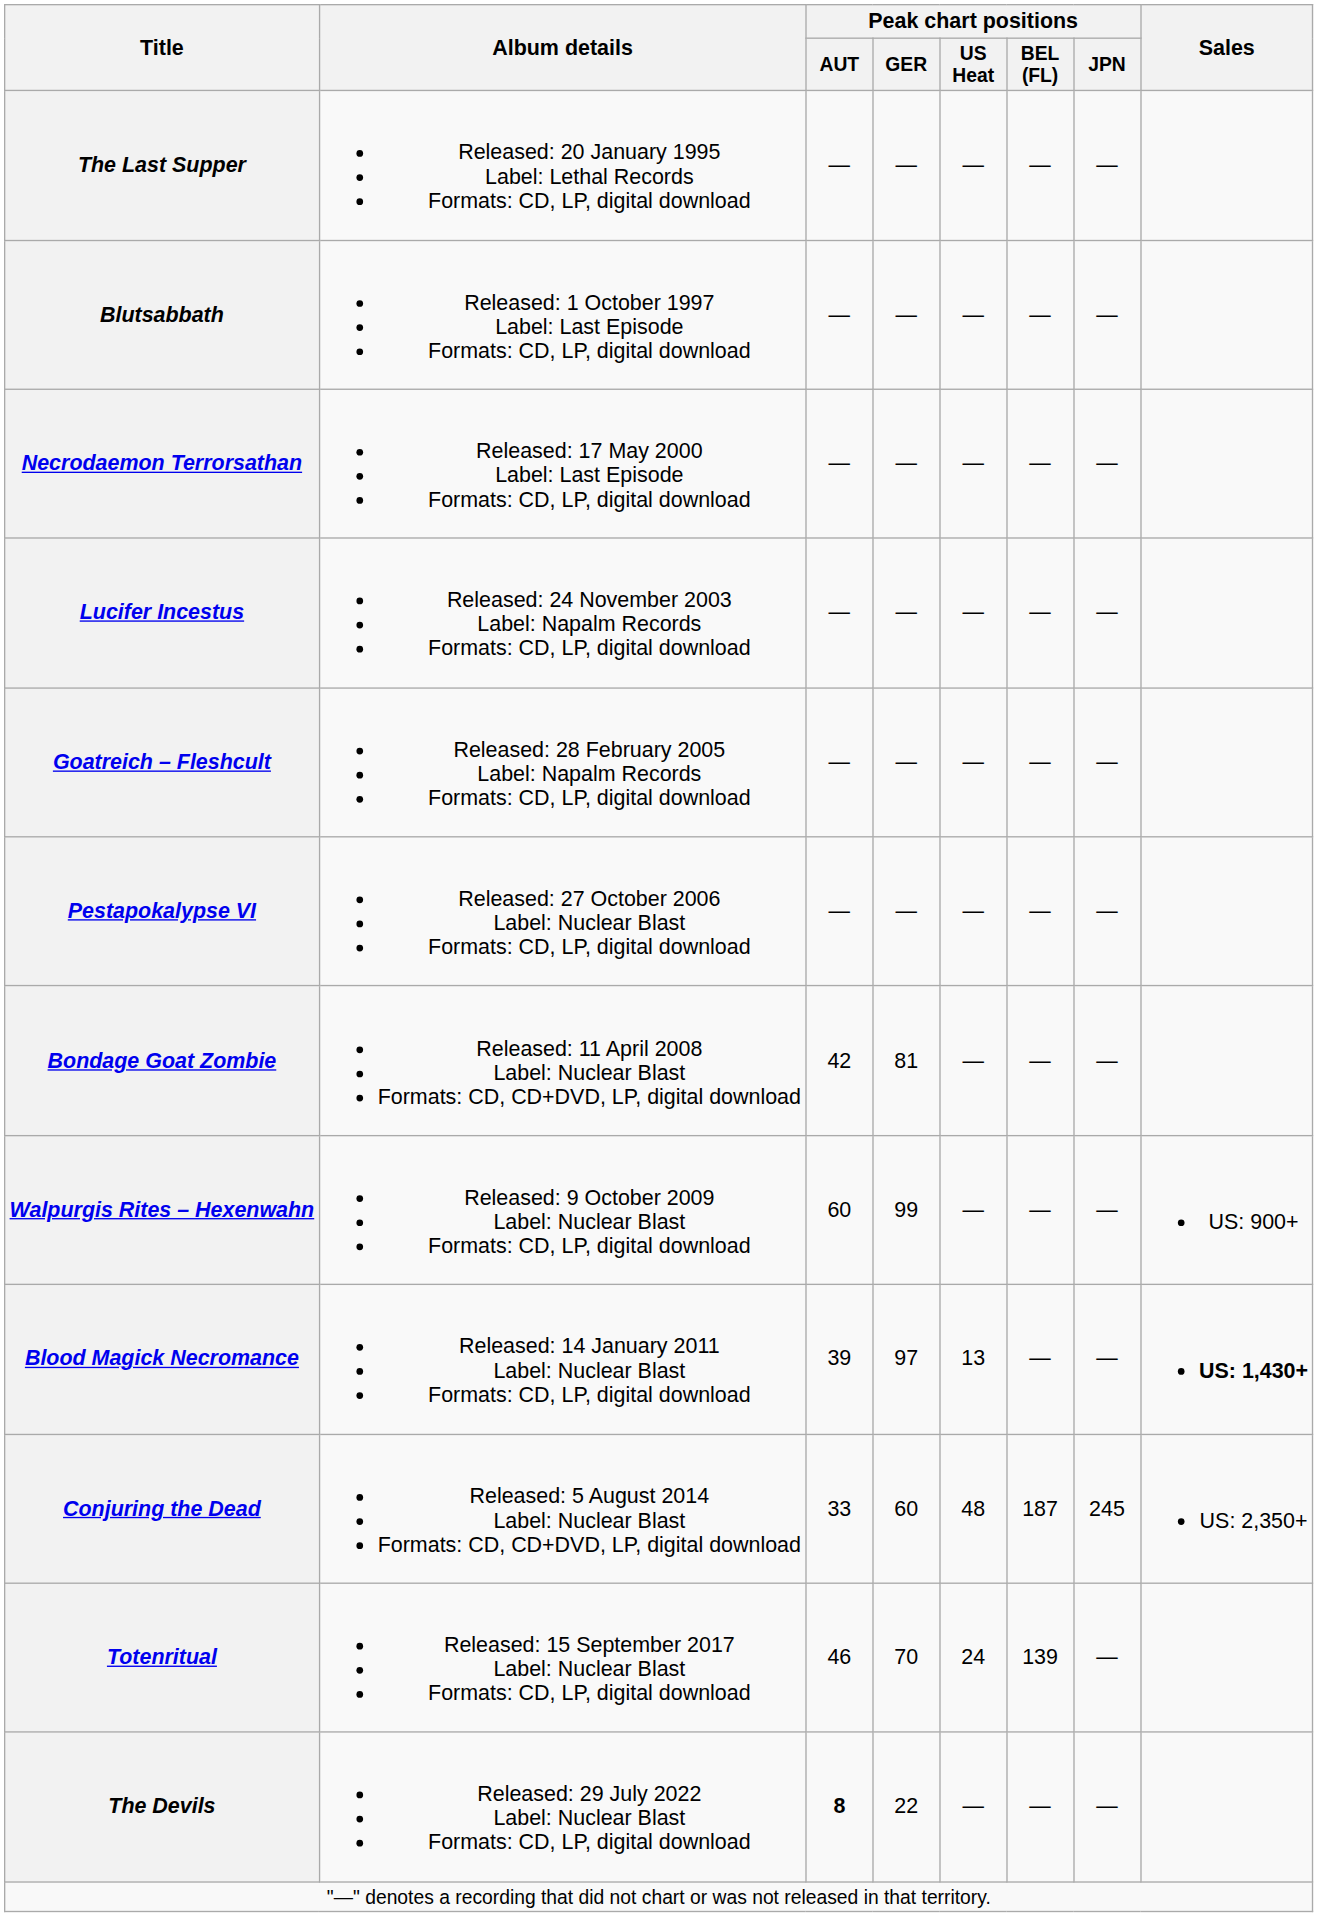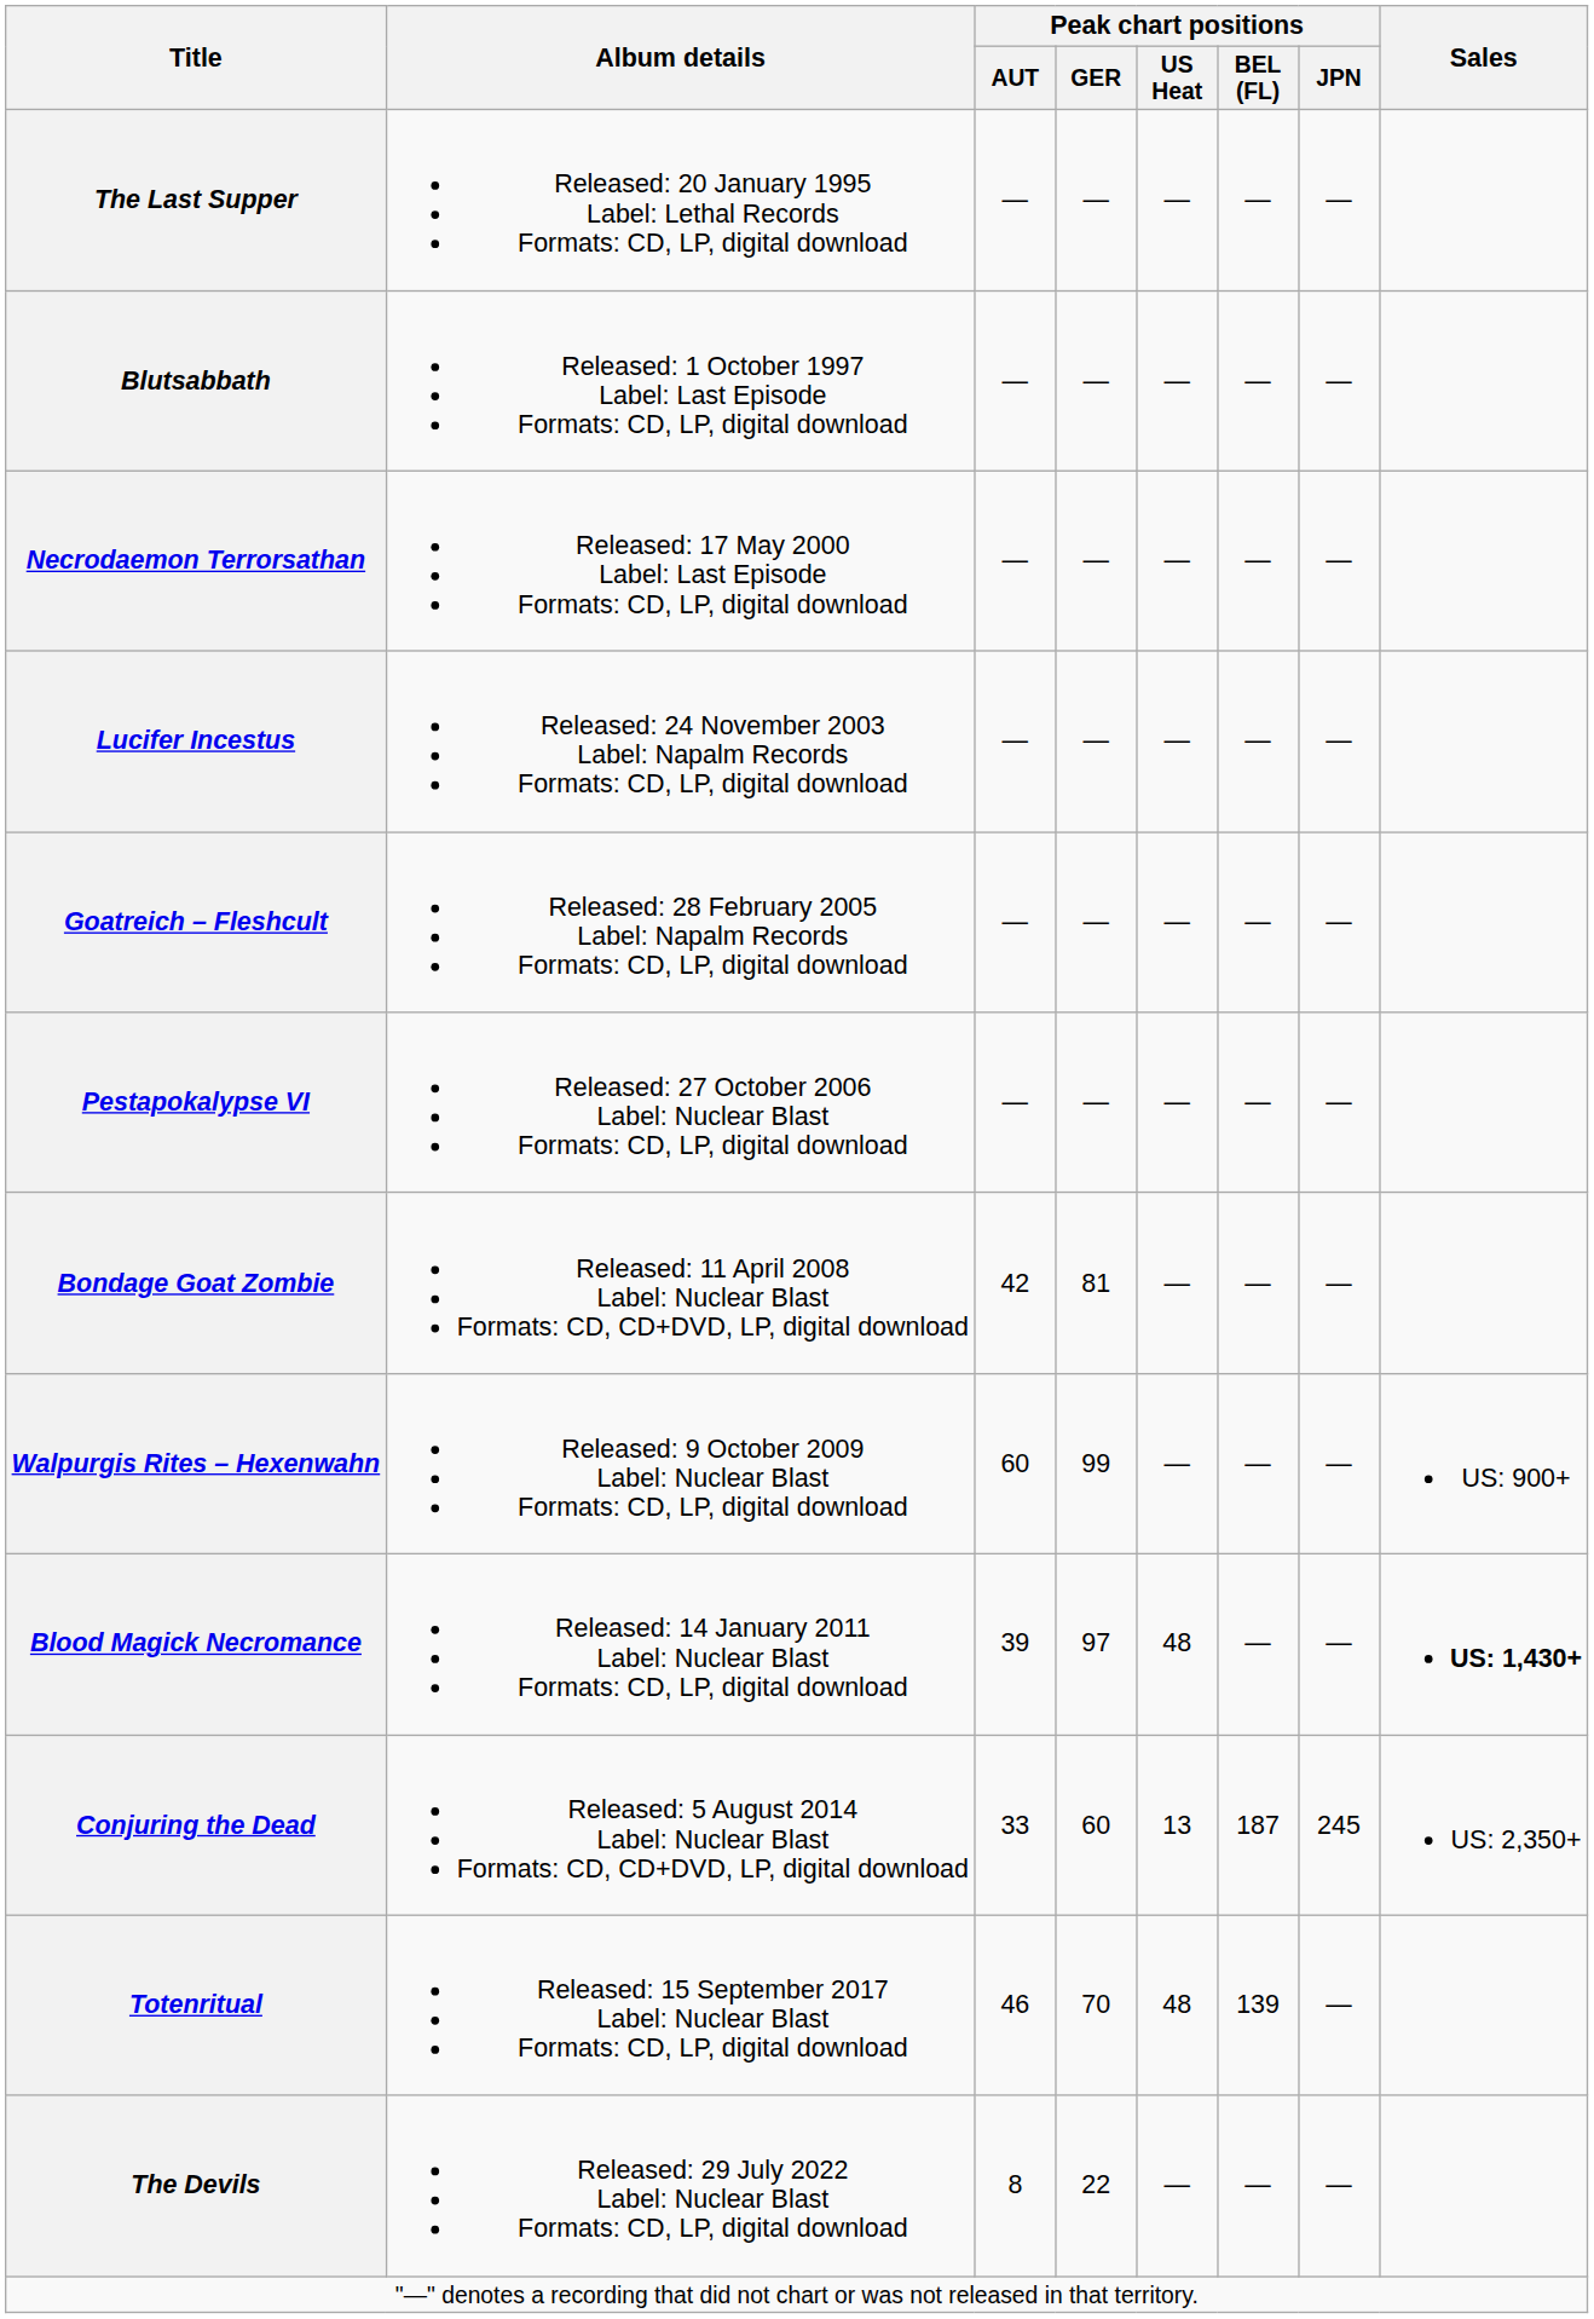 <table class="wikitable plainrowheaders" style="text-align:center;">
 <tr>
 <th scope="col" rowspan="2">Title</th>
 <th scope="col" rowspan="2">Album details</th>
 <th scope="col" colspan="5">Peak chart positions</th>
 <th scope="col" rowspan="2">Sales</th>
 </tr>
 <tr>
 <th scope="col" style="width:3em;font-size:90%;">AUT<br></th>
 <th scope="col" style="width:3em;font-size:90%;">GER<br></th>
 <th scope="col" style="width:3em;font-size:90%;">US Heat<br></th>
 <th scope="col" style="width:3em;font-size:90%;">BEL (FL)<br></th>
 <th scope="col" style="width:3em;font-size:90%;">JPN<br></th>
 </tr>
 <tr>
 <th scope="row"><em>The Last Supper</em></th>
 <td><br><ul><li>Released: 20 January 1995</li><li>Label: Lethal Records</li><li>Formats: CD, LP, digital download</li></ul></td>
 <td>—</td>
 <td>—</td>
 <td>—</td>
 <td>—</td>
 <td>—</td>
 <td></td>
 </tr>
 <tr>
 <th scope="row"><em>Blutsabbath</em></th>
 <td><br><ul><li>Released: 1 October 1997</li><li>Label: Last Episode</li><li>Formats: CD, LP, digital download</li></ul></td>
 <td>—</td>
 <td>—</td>
 <td>—</td>
 <td>—</td>
 <td>—</td>
 <td></td>
 </tr>
 <tr>
 <th scope="row"><em><a href='#'>Necrodaemon Terrorsathan</a></em></th>
 <td><br><ul><li>Released: 17 May 2000</li><li>Label: Last Episode</li><li>Formats: CD, LP, digital download</li></ul></td>
 <td>—</td>
 <td>—</td>
 <td>—</td>
 <td>—</td>
 <td>—</td>
 <td></td>
 </tr>
 <tr>
 <th scope="row"><em><a href='#'>Lucifer Incestus</a></em></th>
 <td><br><ul><li>Released: 24 November 2003</li><li>Label: Napalm Records</li><li>Formats: CD, LP, digital download</li></ul></td>
 <td>—</td>
 <td>—</td>
 <td>—</td>
 <td>—</td>
 <td>—</td>
 <td></td>
 </tr>
 <tr>
 <th scope="row"><em><a href='#'>Goatreich – Fleshcult</a></em></th>
 <td><br><ul><li>Released: 28 February 2005</li><li>Label: Napalm Records</li><li>Formats: CD, LP, digital download</li></ul></td>
 <td>—</td>
 <td>—</td>
 <td>—</td>
 <td>—</td>
 <td>—</td>
 <td></td>
 </tr>
 <tr>
 <th scope="row"><em><a href='#'>Pestapokalypse VI</a></em></th>
 <td><br><ul><li>Released: 27 October 2006</li><li>Label: Nuclear Blast</li><li>Formats: CD, LP, digital download</li></ul></td>
 <td>—</td>
 <td>—</td>
 <td>—</td>
 <td>—</td>
 <td>—</td>
 <td></td>
 </tr>
 <tr>
 <th scope="row"><em><a href='#'>Bondage Goat Zombie</a></em></th>
 <td><br><ul><li>Released: 11 April 2008</li><li>Label: Nuclear Blast</li><li>Formats: CD, CD+DVD, LP, digital download</li></ul></td>
 <td>42</td>
 <td>81</td>
 <td>—</td>
 <td>—</td>
 <td>—</td>
 <td></td>
 </tr>
 <tr>
 <th scope="row"><em><a href='#'>Walpurgis Rites – Hexenwahn</a></em></th>
 <td><br><ul><li>Released: 9 October 2009</li><li>Label: Nuclear Blast</li><li>Formats: CD, LP, digital download</li></ul></td>
 <td>60</td>
 <td>99</td>
 <td>—</td>
 <td>—</td>
 <td>—</td>
 <td><br><ul><li>US: 900+</li></ul></td>
 </tr>
 <tr>
 <th scope="row"><em><a href='#'>Blood Magick Necromance</a></em></th>
 <td><br><ul><li>Released: 14 January 2011</li><li>Label: Nuclear Blast</li><li>Formats: CD, LP, digital download</li></ul></td>
 <td>39</td>
 <td>97</td>
-<td>13</td>
+<td>48</td>
 <td>—</td>
 <td>—</td>
 <td><strong><br><ul><li>US: 1,430+</li></ul></strong></td>
 </tr>
 <tr>
 <th scope="row"><em><a href='#'>Conjuring the Dead</a></em></th>
 <td><br><ul><li>Released: 5 August 2014</li><li>Label: Nuclear Blast</li><li>Formats: CD, CD+DVD, LP, digital download</li></ul></td>
 <td>33</td>
 <td>60</td>
-<td>48</td>
+<td>13</td>
 <td>187</td>
 <td>245</td>
 <td><br><ul><li>US: 2,350+</li></ul></td>
 </tr>
 <tr>
 <th scope="row"><em><a href='#'>Totenritual</a></em></th>
 <td><br><ul><li>Released: 15 September 2017</li><li>Label: Nuclear Blast</li><li>Formats: CD, LP, digital download</li></ul></td>
 <td>46</td>
 <td>70</td>
-<td>24</td>
+<td>48</td>
 <td>139</td>
 <td>—</td>
 <td></td>
 </tr>
 <tr>
 <th scope="row"><em>The Devils</em></th>
 <td><br><ul><li>Released: 29 July 2022</li><li>Label: Nuclear Blast</li><li>Formats: CD, LP, digital download</li></ul></td>
-<td><strong>8</strong></td>
+<td>8</td>
 <td>22</td>
 <td>—</td>
 <td>—</td>
 <td>—</td>
 <td></td>
 </tr>
 <tr>
 <td colspan="10" style="font-size:90%">"—" denotes a recording that did not chart or was not released in that territory.</td>
 </tr>
 </table>
